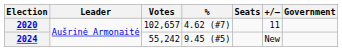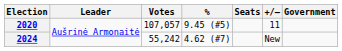 <table class=wikitable style="text-align: right;">
 <tr>
 <th>Election</th>
 <th>Leader</th>
 <th>Votes</th>
 <th>%</th>
 <th>Seats</th>
 <th>+/–</th>
 <th>Government</th>
 </tr>
 <tr>
 <th><a href='#'>2020</a></th>
 <td rowspan="2"><a href='#'>Aušrinė Armonaitė</a></td>
-<td>102,657</td>
-<td>4.62 (#7)</td>
+<td>107,057</td>
+<td>9.45 (#5)</td>
 <td></td>
 <td> 11</td>
 <td></td>
 </tr>
 <tr>
 <th><a href='#'>2024</a></th>
 <td>55,242</td>
-<td>9.45 (#5)</td>
+<td>4.62 (#7)</td>
 <td></td>
 <td>New</td>
 <td></td>
 </tr>
 </table>
